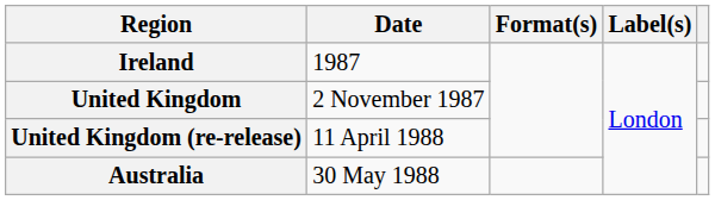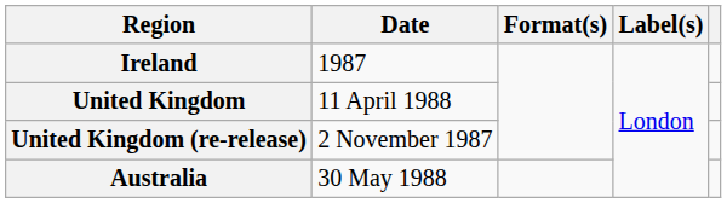 <table class="wikitable plainrowheaders">
 <tr>
 <th scope="col">Region</th>
 <th scope="col">Date</th>
 <th scope="col">Format(s)</th>
 <th scope="col">Label(s)</th>
 <th scope="col"></th>
 </tr>
 <tr>
 <th scope="row">Ireland</th>
 <td>1987</td>
 <td rowspan="3"></td>
 <td rowspan="4"><a href='#'>London</a></td>
 <td></td>
 </tr>
 <tr>
 <th scope="row">United Kingdom</th>
-<td>2 November 1987</td>
+<td>11 April 1988</td>
 <td></td>
 </tr>
 <tr>
 <th scope="row">United Kingdom (re-release)</th>
-<td>11 April 1988</td>
+<td>2 November 1987</td>
 <td></td>
 </tr>
 <tr>
 <th scope="row">Australia</th>
 <td>30 May 1988</td>
 <td></td>
 <td></td>
 </tr>
 </table>
